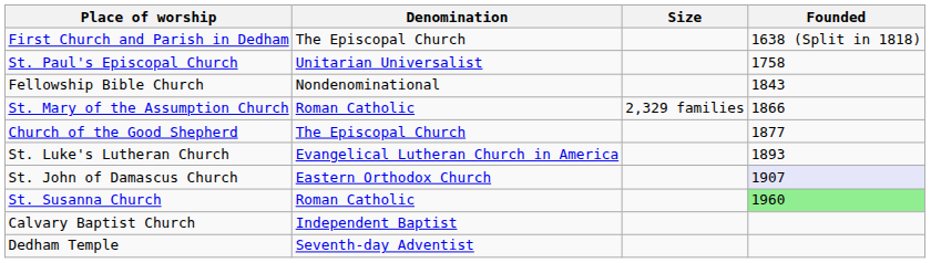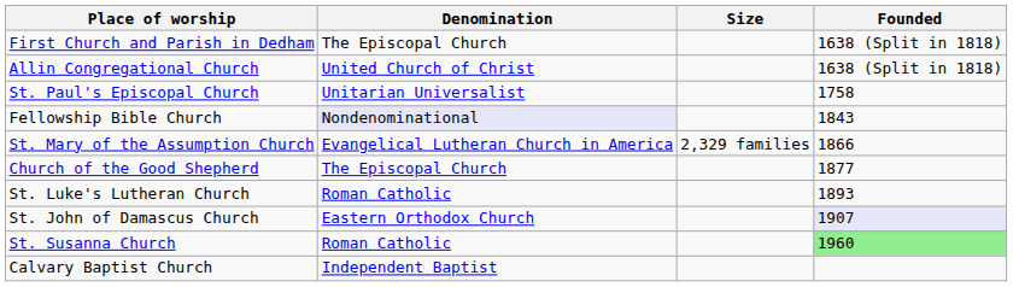 <table class="wikitable">
 <tr>
 <th>Place of worship</th>
 <th>Denomination</th>
 <th>Size</th>
 <th>Founded</th>
 </tr>
 <tr>
 <td><a href='#'>First Church and Parish in Dedham</a></td>
 <td>The Episcopal Church</td>
 <td></td>
 <td>1638 (Split in 1818)</td>
 </tr>
 <tr>
+<td><a href='#'>Allin Congregational Church</a></td>
+<td><a href='#'>United Church of Christ</a></td>
+<td></td>
+<td>1638 (Split in 1818)</td>
+</tr>
+<tr>
 <td><a href='#'>St. Paul's Episcopal Church</a></td>
 <td><a href='#'>Unitarian Universalist</a></td>
 <td></td>
 <td>1758</td>
 </tr>
 <tr>
 <td>Fellowship Bible Church</td>
-<td>Nondenominational<br></td>
+<td style="background: lavender;">Nondenominational<br></td>
 <td></td>
 <td>1843</td>
 </tr>
 <tr>
 <td><a href='#'>St. Mary of the Assumption Church</a></td>
-<td><a href='#'>Roman Catholic</a></td>
+<td><a href='#'>Evangelical Lutheran Church in America</a></td>
 <td>2,329 families</td>
 <td>1866</td>
 </tr>
 <tr>
 <td><a href='#'>Church of the Good Shepherd</a></td>
 <td><a href='#'>The Episcopal Church</a></td>
 <td></td>
 <td>1877</td>
 </tr>
 <tr>
 <td>St. Luke's Lutheran Church</td>
-<td><a href='#'>Evangelical Lutheran Church in America</a></td>
+<td><a href='#'>Roman Catholic</a></td>
 <td></td>
 <td>1893</td>
 </tr>
 <tr>
 <td>St. John of Damascus Church</td>
 <td><a href='#'>Eastern Orthodox Church</a></td>
 <td></td>
 <td style="background: lavender;">1907</td>
 </tr>
 <tr>
 <td><a href='#'>St. Susanna Church</a></td>
 <td><a href='#'>Roman Catholic</a></td>
 <td></td>
 <td style="background: lightgreen;">1960</td>
 </tr>
 <tr>
 <td>Calvary Baptist Church</td>
 <td><a href='#'>Independent Baptist</a></td>
 <td></td>
 <td></td>
 </tr>
-<tr>
-<td>Dedham Temple</td>
-<td><a href='#'>Seventh-day Adventist</a></td>
-<td></td>
-<td></td>
-</tr>
 </table>
